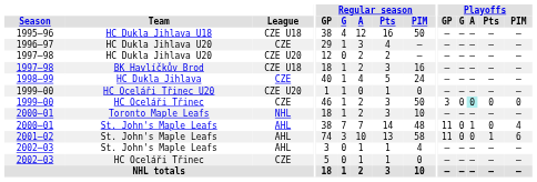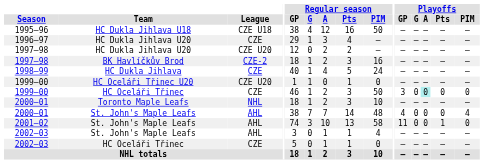 <table border="0" cellpadding="1" cellspacing="0" style="text-align:center; width:60em">
 <tr bgcolor="#e0e0e0">
 <th colspan="3" bgcolor="#ffffff"></th>
 <th rowspan="100" bgcolor="#ffffff"></th>
 <th colspan="5"><a href='#'>Regular season</a></th>
 <th rowspan="100" bgcolor="#ffffff"></th>
 <th colspan="5"><a href='#'>Playoffs</a></th>
 </tr>
 <tr bgcolor="#e0e0e0">
 <th><a href='#'>Season</a></th>
 <th>Team</th>
 <th>League</th>
 <th>GP</th>
 <th><a href='#'>G</a></th>
 <th><a href='#'>A</a></th>
 <th><a href='#'>Pts</a></th>
 <th><a href='#'>PIM</a></th>
 <th>GP</th>
 <th>G</th>
 <th>A</th>
 <th>Pts</th>
 <th>PIM</th>
 </tr>
 <tr>
 <td>1995–96</td>
 <td><a href='#'>HC Dukla Jihlava U18</a></td>
 <td>CZE U18</td>
 <td>38</td>
 <td>4</td>
 <td>12</td>
 <td>16</td>
 <td>50</td>
 <td>—</td>
 <td>—</td>
 <td>—</td>
 <td>—</td>
 <td>—</td>
 </tr>
 <tr bgcolor="#f0f0f0">
 <td>1996–97</td>
 <td>HC Dukla Jihlava U20</td>
 <td>CZE</td>
 <td>29</td>
 <td>1</td>
 <td>3</td>
 <td>4</td>
 <td>—</td>
 <td>—</td>
 <td>—</td>
 <td>—</td>
 <td>—</td>
 <td>—</td>
 </tr>
 <tr>
 <td>1997–98</td>
 <td>HC Dukla Jihlava U20</td>
 <td>CZE U20</td>
 <td>12</td>
 <td>0</td>
 <td>2</td>
 <td>2</td>
 <td>—</td>
 <td>—</td>
 <td>—</td>
 <td>—</td>
 <td>—</td>
 <td>—</td>
 </tr>
 <tr bgcolor="#f0f0f0">
 <td><a href='#'>1997–98</a></td>
 <td><a href='#'>BK Havlíčkův Brod</a></td>
-<td>CZE U18</td>
+<td><a href='#'>CZE-2</a></td>
 <td>18</td>
 <td>1</td>
 <td>2</td>
 <td>3</td>
 <td>16</td>
 <td>—</td>
 <td>—</td>
 <td>—</td>
 <td>—</td>
 <td>—</td>
 </tr>
 <tr>
 <td><a href='#'>1998–99</a></td>
 <td><a href='#'>HC Dukla Jihlava</a></td>
 <td><a href='#'>CZE</a></td>
 <td>40</td>
 <td>1</td>
 <td>4</td>
 <td>5</td>
 <td>24</td>
 <td>—</td>
 <td>—</td>
 <td>—</td>
 <td>—</td>
 <td>—</td>
 </tr>
 <tr bgcolor="#f0f0f0">
 <td>1999–00</td>
 <td><a href='#'>HC Oceláři Třinec U20</a></td>
 <td>CZE U20</td>
 <td>1</td>
 <td>1</td>
 <td>0</td>
 <td>1</td>
 <td>0</td>
 <td>—</td>
 <td>—</td>
 <td>—</td>
 <td>—</td>
 <td>—</td>
 </tr>
 <tr>
 <td><a href='#'>1999–00</a></td>
 <td><a href='#'>HC Oceláři Třinec</a></td>
 <td>CZE</td>
 <td>46</td>
 <td>1</td>
 <td>2</td>
 <td>3</td>
 <td>50</td>
 <td>3</td>
 <td>0</td>
 <td style="background: paleturquoise;">0</td>
 <td>0</td>
 <td>0</td>
 </tr>
 <tr bgcolor="#f0f0f0">
 <td><a href='#'>2000–01</a></td>
 <td><a href='#'>Toronto Maple Leafs</a></td>
 <td><a href='#'>NHL</a></td>
 <td>18</td>
 <td>1</td>
 <td>2</td>
 <td>3</td>
 <td>10</td>
 <td>—</td>
 <td>—</td>
 <td>—</td>
 <td>—</td>
 <td>—</td>
 </tr>
 <tr>
 <td><a href='#'>2000–01</a></td>
 <td><a href='#'>St. John's Maple Leafs</a></td>
 <td><a href='#'>AHL</a></td>
 <td>38</td>
 <td>7</td>
 <td>7</td>
 <td>14</td>
 <td>48</td>
-<td>11</td>
+<td>4</td>
 <td>0</td>
-<td>1</td>
+<td>0</td>
 <td>0</td>
 <td>4</td>
 </tr>
 <tr bgcolor="#f0f0f0">
 <td><a href='#'>2001–02</a></td>
 <td>St. John's Maple Leafs</td>
 <td>AHL</td>
 <td>74</td>
 <td>3</td>
 <td>10</td>
 <td>13</td>
 <td>58</td>
 <td>11</td>
 <td>0</td>
 <td>0</td>
 <td>1</td>
-<td>6</td>
+<td>0</td>
 </tr>
 <tr>
 <td><a href='#'>2002–03</a></td>
 <td>St. John's Maple Leafs</td>
 <td>AHL</td>
 <td>3</td>
 <td>0</td>
 <td>1</td>
 <td>1</td>
 <td>4</td>
 <td>—</td>
 <td>—</td>
 <td>—</td>
 <td>—</td>
 <td>—</td>
 </tr>
 <tr bgcolor="#f0f0f0">
 <td><a href='#'>2002–03</a></td>
 <td>HC Oceláři Třinec</td>
 <td>CZE</td>
 <td>5</td>
 <td>0</td>
 <td>1</td>
 <td>1</td>
 <td>0</td>
 <td>—</td>
 <td>—</td>
 <td>—</td>
 <td>—</td>
 <td>—</td>
 </tr>
 <tr bgcolor="#e0e0e0">
 <th colspan="3">NHL totals</th>
 <th>18</th>
 <th>1</th>
 <th>2</th>
 <th>3</th>
 <th>10</th>
 <th>—</th>
 <th>—</th>
 <th>—</th>
 <th>—</th>
 <th>—</th>
 </tr>
 </table>
